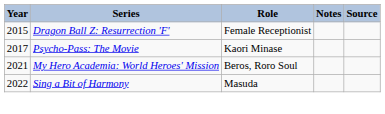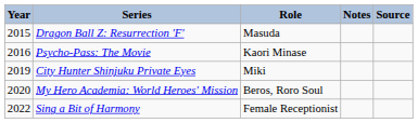 <table class="wikitable sortable plainrowheaders" style="width=95%;  font-size: 95%;">
 <tr>
 <th style="background:#b0c4de;">Year </th>
 <th style="background:#b0c4de;">Series</th>
 <th style="background:#b0c4de;">Role </th>
 <th style="background:#b0c4de;" class="unsortable">Notes </th>
 <th style="background:#b0c4de;" class="unsortable">Source</th>
 </tr>
 <tr>
 <td>2015</td>
 <td><em><a href='#'>Dragon Ball Z: Resurrection 'F'</a></em></td>
-<td>Female Receptionist</td>
+<td>Masuda</td>
 <td></td>
 <td></td>
 </tr>
 <tr>
-<td>2017</td>
+<td>2016</td>
 <td><em><a href='#'>Psycho-Pass: The Movie</a></em></td>
 <td>Kaori Minase</td>
 <td></td>
 <td></td>
 </tr>
 <tr>
-<td>2021</td>
+<td>2019</td>
+<td><em><a href='#'>City Hunter Shinjuku Private Eyes</a></em></td>
+<td>Miki</td>
+<td></td>
+<td></td>
+</tr>
+<tr>
+<td>2020</td>
 <td><em><a href='#'>My Hero Academia: World Heroes' Mission</a></em></td>
 <td>Beros, Roro Soul</td>
 <td></td>
 </tr>
 <tr>
 <td>2022</td>
 <td><em><a href='#'>Sing a Bit of Harmony</a></em></td>
-<td>Masuda</td>
+<td>Female Receptionist</td>
 <td></td>
 <td></td>
 </tr>
 </table>
